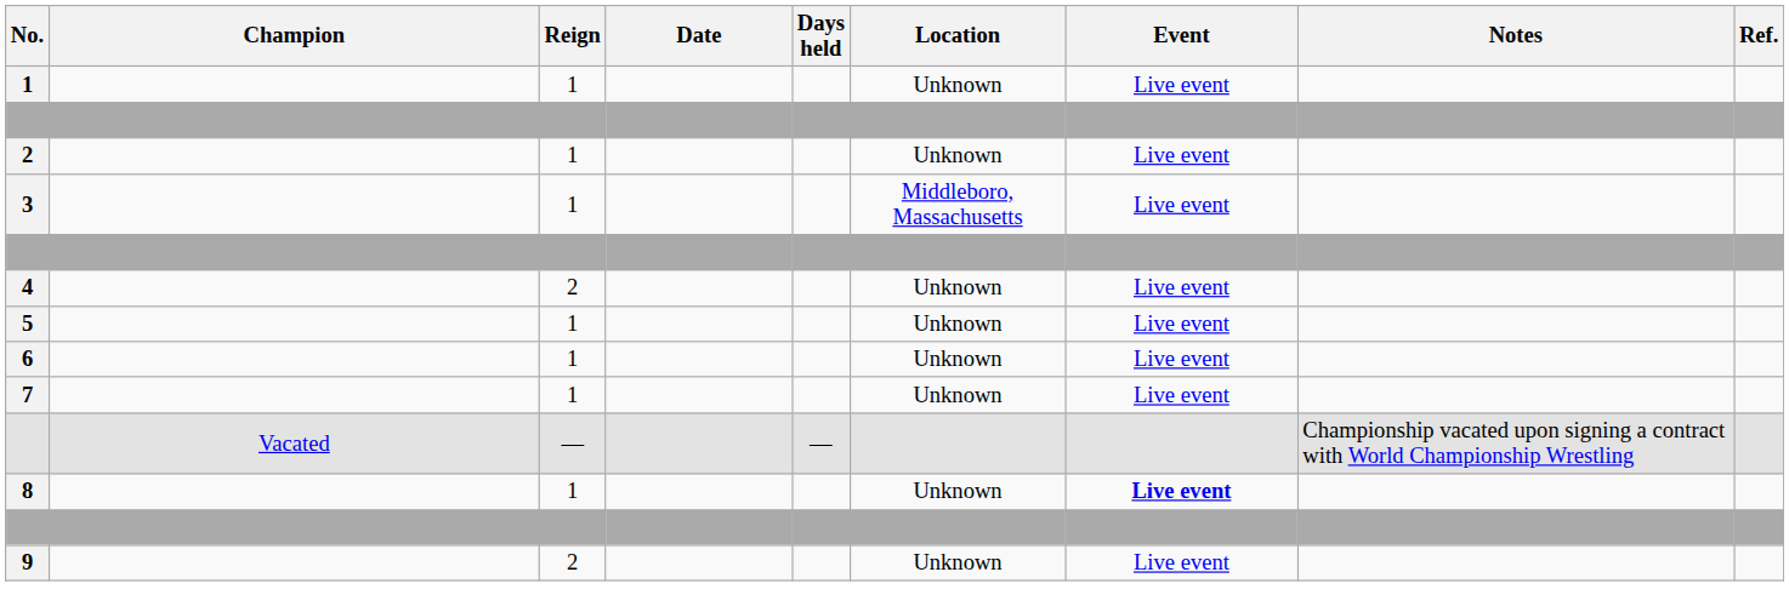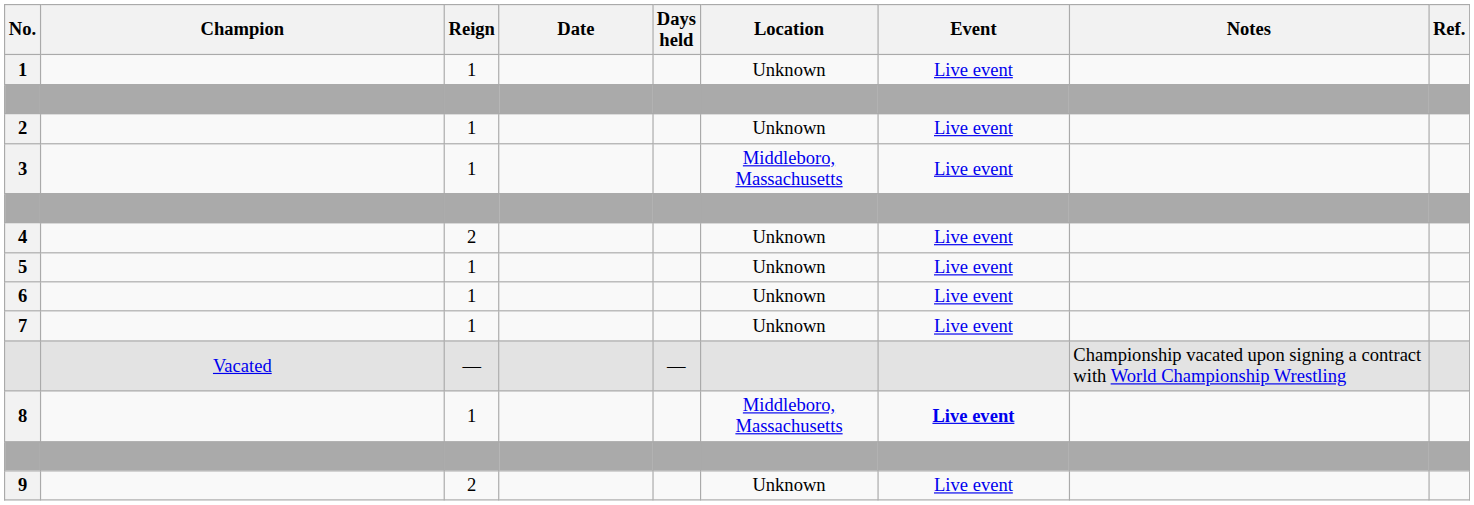 <table class="wikitable sortable" style="text-align: center" width=100%>
 <tr>
 <th width=0 data-sort-type="number">No.</th>
 <th width=32%>Champion</th>
 <th width=0>Reign</th>
 <th width=12%>Date</th>
 <th width=0 data-sort-type="number">Days held</th>
 <th width=13%>Location</th>
 <th width=15%>Event</th>
 <th width=60% class="unsortable">Notes</th>
 <th width=0 class="unsortable">Ref.</th>
 </tr>
 <tr>
 <th>1</th>
 <td></td>
 <td>1</td>
 <td></td>
 <td></td>
 <td>Unknown</td>
 <td><a href='#'>Live event</a></td>
 <td align=left> </td>
 <td></td>
 </tr>
 <tr>
 <td style="background: #aaaaaa;"></td>
 <td style="background: #aaaaaa;"> </td>
 <td style="background: #aaaaaa;"> </td>
 <td style="background: #aaaaaa;"> </td>
 <td style="background: #aaaaaa;"> </td>
 <td style="background: #aaaaaa;"> </td>
 <td style="background: #aaaaaa;"> </td>
 <td style="background: #aaaaaa;"> </td>
 <td style="background: #aaaaaa;"> </td>
 </tr>
 <tr>
 <th>2</th>
 <td></td>
 <td>1</td>
 <td></td>
 <td></td>
 <td>Unknown</td>
 <td><a href='#'>Live event</a></td>
 <td align=left> </td>
 <td> </td>
 </tr>
 <tr>
 <th>3</th>
 <td></td>
 <td>1</td>
 <td></td>
 <td></td>
 <td><a href='#'>Middleboro, Massachusetts</a></td>
 <td><a href='#'>Live event</a></td>
 <td align=left> </td>
 <td></td>
 </tr>
 <tr>
 <td style="background: #aaaaaa;"></td>
 <td style="background: #aaaaaa;"> </td>
 <td style="background: #aaaaaa;"> </td>
 <td style="background: #aaaaaa;"> </td>
 <td style="background: #aaaaaa;"> </td>
 <td style="background: #aaaaaa;"> </td>
 <td style="background: #aaaaaa;"> </td>
 <td style="background: #aaaaaa;"> </td>
 <td style="background: #aaaaaa;"> </td>
 </tr>
 <tr>
 <th>4</th>
 <td></td>
 <td>2</td>
 <td></td>
 <td></td>
 <td>Unknown</td>
 <td><a href='#'>Live event</a></td>
 <td align=left> </td>
 <td></td>
 </tr>
 <tr>
 <th>5</th>
 <td></td>
 <td>1</td>
 <td></td>
 <td></td>
 <td>Unknown</td>
 <td><a href='#'>Live event</a></td>
 <td align=left> </td>
 <td> </td>
 </tr>
 <tr>
 <th>6</th>
 <td></td>
 <td>1</td>
 <td></td>
 <td></td>
 <td>Unknown</td>
 <td><a href='#'>Live event</a></td>
 <td align=left> </td>
 <td> </td>
 </tr>
 <tr>
 <th>7</th>
 <td></td>
 <td>1</td>
 <td></td>
 <td></td>
 <td>Unknown</td>
 <td><a href='#'>Live event</a></td>
 <td align=left> </td>
 <td></td>
 </tr>
 <tr style="background-color:#e3e3e3">
 <td></td>
 <td><a href='#'>Vacated</a></td>
 <td>—</td>
 <td></td>
 <td>—</td>
 <td></td>
 <td></td>
 <td align=left>Championship vacated upon signing a contract with <a href='#'>World Championship Wrestling</a></td>
 <td></td>
 </tr>
 <tr>
 <th>8</th>
 <td></td>
 <td>1</td>
 <td></td>
 <td></td>
-<td>Unknown</td>
+<td><a href='#'>Middleboro, Massachusetts</a></td>
 <td><strong><a href='#'>Live event</a></strong></td>
 <td align=left> </td>
 <td> </td>
 </tr>
 <tr>
 <td style="background: #aaaaaa;"></td>
 <td style="background: #aaaaaa;"> </td>
 <td style="background: #aaaaaa;"> </td>
 <td style="background: #aaaaaa;"> </td>
 <td style="background: #aaaaaa;"> </td>
 <td style="background: #aaaaaa;"> </td>
 <td style="background: #aaaaaa;"> </td>
 <td style="background: #aaaaaa;"> </td>
 <td style="background: #aaaaaa;"> </td>
 </tr>
 <tr>
 <th>9</th>
 <td></td>
 <td>2</td>
 <td></td>
 <td></td>
 <td>Unknown</td>
 <td><a href='#'>Live event</a></td>
 <td align=left> </td>
 <td></td>
 </tr>
 </table>
